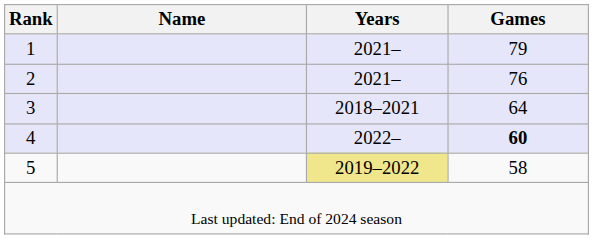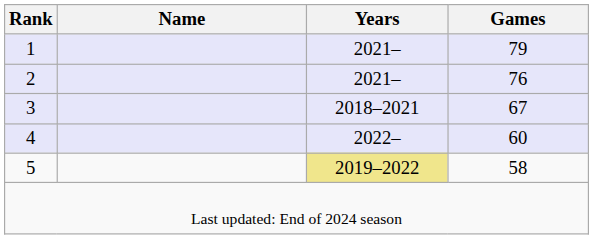 <table class="wikitable sortable" style="width:500px; text-align: center">
 <tr>
 <th width=5%>Rank</th>
 <th width=45%>Name</th>
 <th width=25%>Years</th>
 <th width=25%>Games</th>
 </tr>
 <tr style="background:lavender;">
 <td>1</td>
 <td></td>
 <td>2021–</td>
 <td>79</td>
 </tr>
 <tr style="background:lavender;">
 <td>2</td>
 <td></td>
 <td>2021–</td>
 <td>76</td>
 </tr>
 <tr style="background:lavender;">
 <td>3</td>
 <td></td>
 <td>2018–2021</td>
-<td>64</td>
+<td>67</td>
 </tr>
 <tr style="background:lavender;">
 <td>4</td>
 <td></td>
 <td>2022–</td>
-<td><strong>60</strong></td>
+<td>60</td>
 </tr>
 <tr>
 <td>5</td>
 <td></td>
 <td style="background: khaki;">2019–2022</td>
 <td>58</td>
 </tr>
 <tr class="sortbottom">
 <td colspan=5><br><small>Last updated: End of 2024 season</small></td>
 </tr>
 </table>
